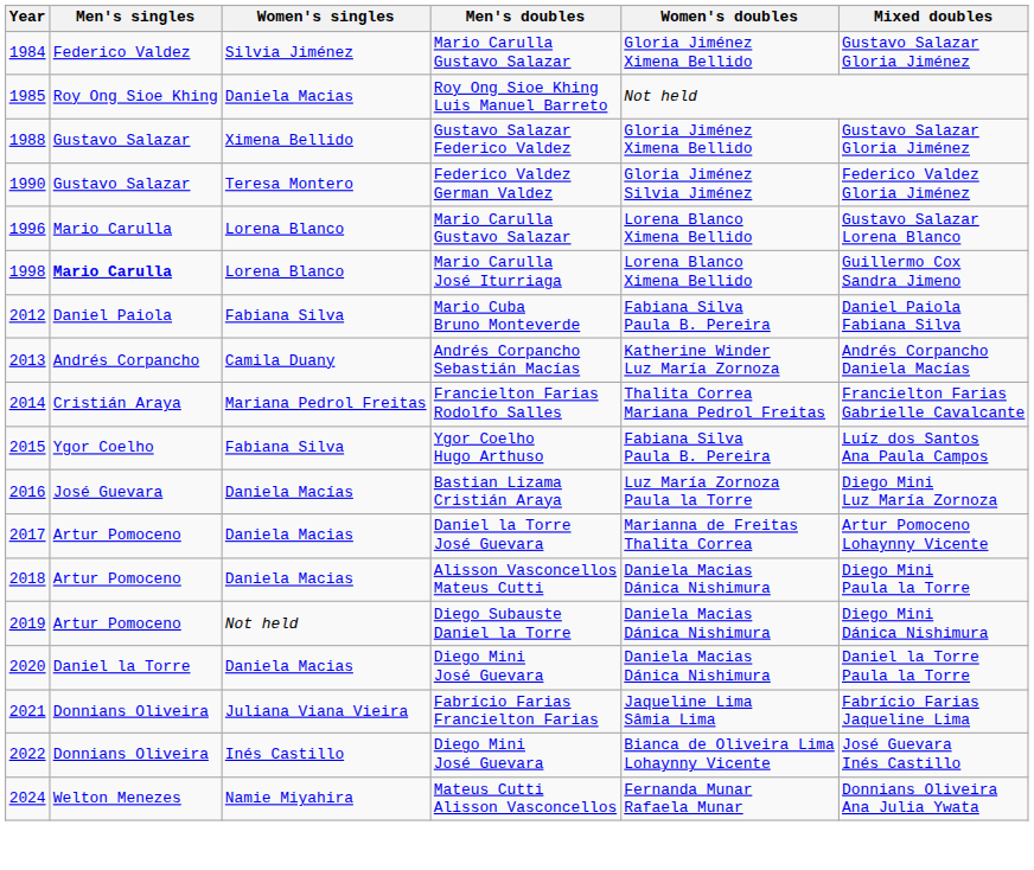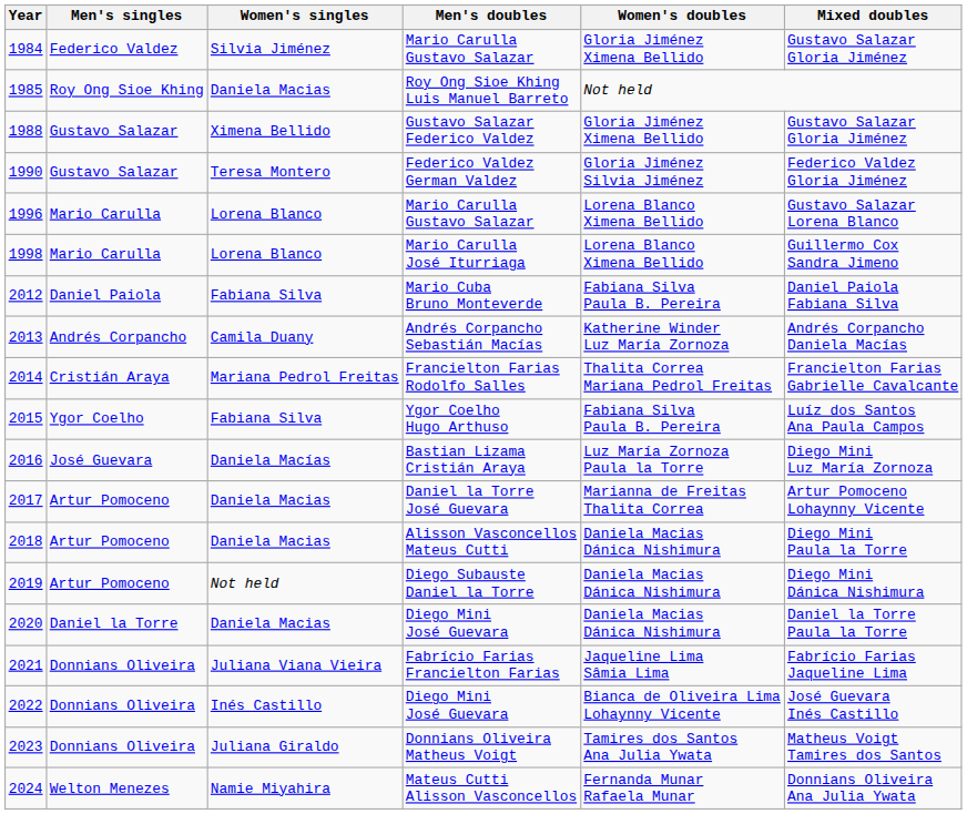 <table class="wikitable" style="font-size:90%;">
 <tr>
 <th>Year</th>
 <th>Men's singles</th>
 <th>Women's singles</th>
 <th>Men's doubles</th>
 <th>Women's doubles</th>
 <th>Mixed doubles</th>
 </tr>
 <tr>
 <td><a href='#'>1984</a></td>
 <td> <a href='#'>Federico Valdez</a></td>
 <td> <a href='#'>Silvia Jiménez</a></td>
 <td> <a href='#'>Mario Carulla</a><br>  <a href='#'>Gustavo Salazar</a></td>
 <td> <a href='#'>Gloria Jiménez</a><br>  <a href='#'>Ximena Bellido</a></td>
 <td> <a href='#'>Gustavo Salazar</a><br>  <a href='#'>Gloria Jiménez</a></td>
 </tr>
 <tr>
 <td><a href='#'>1985</a></td>
 <td> <a href='#'>Roy Ong Sioe Khing</a></td>
 <td> <a href='#'>Daniela Macias</a></td>
 <td> <a href='#'>Roy Ong Sioe Khing</a> <br>  <a href='#'>Luis Manuel Barreto</a></td>
 <td colspan="2"><em>Not held</em></td>
 </tr>
 <tr>
 <td><a href='#'>1988</a></td>
 <td> <a href='#'>Gustavo Salazar</a></td>
 <td> <a href='#'>Ximena Bellido</a></td>
 <td> <a href='#'>Gustavo Salazar</a><br>  <a href='#'>Federico Valdez</a></td>
 <td> <a href='#'>Gloria Jiménez</a><br>  <a href='#'>Ximena Bellido</a></td>
 <td> <a href='#'>Gustavo Salazar</a><br>  <a href='#'>Gloria Jiménez</a></td>
 </tr>
 <tr>
 <td><a href='#'>1990</a></td>
 <td> <a href='#'>Gustavo Salazar</a></td>
 <td> <a href='#'>Teresa Montero</a></td>
 <td> <a href='#'>Federico Valdez</a><br>  <a href='#'>German Valdez</a></td>
 <td> <a href='#'>Gloria Jiménez</a><br>  <a href='#'>Silvia Jiménez</a></td>
 <td> <a href='#'>Federico Valdez</a><br>  <a href='#'>Gloria Jiménez</a></td>
 </tr>
 <tr>
 <td><a href='#'>1996</a></td>
 <td> <a href='#'>Mario Carulla</a></td>
 <td> <a href='#'>Lorena Blanco</a></td>
 <td> <a href='#'>Mario Carulla</a><br>  <a href='#'>Gustavo Salazar</a></td>
 <td> <a href='#'>Lorena Blanco</a><br>  <a href='#'>Ximena Bellido</a></td>
 <td> <a href='#'>Gustavo Salazar</a><br>  <a href='#'>Lorena Blanco</a></td>
 </tr>
 <tr>
 <td><a href='#'>1998</a></td>
-<td><strong> <a href='#'>Mario Carulla</a></strong></td>
+<td> <a href='#'>Mario Carulla</a></td>
 <td> <a href='#'>Lorena Blanco</a></td>
 <td> <a href='#'>Mario Carulla</a><br>  <a href='#'>José Iturriaga</a></td>
 <td> <a href='#'>Lorena Blanco</a><br>  <a href='#'>Ximena Bellido</a></td>
 <td> <a href='#'>Guillermo Cox</a><br>  <a href='#'>Sandra Jimeno</a></td>
 </tr>
 <tr>
 <td><a href='#'>2012</a></td>
 <td> <a href='#'>Daniel Paiola</a></td>
 <td> <a href='#'>Fabiana Silva</a></td>
 <td> <a href='#'>Mario Cuba</a><br>  <a href='#'>Bruno Monteverde</a></td>
 <td> <a href='#'>Fabiana Silva</a><br>  <a href='#'>Paula B. Pereira</a></td>
 <td> <a href='#'>Daniel Paiola</a><br>  <a href='#'>Fabiana Silva</a></td>
 </tr>
 <tr>
 <td><a href='#'>2013</a></td>
 <td> <a href='#'>Andrés Corpancho</a></td>
 <td> <a href='#'>Camila Duany</a></td>
 <td> <a href='#'>Andrés Corpancho</a><br>  <a href='#'>Sebastián Macías</a></td>
 <td> <a href='#'>Katherine Winder</a><br>  <a href='#'>Luz María Zornoza</a></td>
 <td> <a href='#'>Andrés Corpancho</a><br>  <a href='#'>Daniela Macías</a></td>
 </tr>
 <tr>
 <td><a href='#'>2014</a></td>
 <td> <a href='#'>Cristián Araya</a></td>
 <td> <a href='#'>Mariana Pedrol Freitas</a></td>
 <td> <a href='#'>Francielton Farias</a><br>  <a href='#'>Rodolfo Salles</a></td>
 <td> <a href='#'>Thalita Correa</a><br>  <a href='#'>Mariana Pedrol Freitas</a></td>
 <td> <a href='#'>Francielton Farias</a><br>  <a href='#'>Gabrielle Cavalcante</a></td>
 </tr>
 <tr>
 <td><a href='#'>2015</a></td>
 <td> <a href='#'>Ygor Coelho</a></td>
 <td> <a href='#'>Fabiana Silva</a></td>
 <td> <a href='#'>Ygor Coelho</a><br>  <a href='#'>Hugo Arthuso</a></td>
 <td> <a href='#'>Fabiana Silva</a><br>  <a href='#'>Paula B. Pereira</a></td>
 <td> <a href='#'>Luíz dos Santos</a><br>  <a href='#'>Ana Paula Campos</a></td>
 </tr>
 <tr>
 <td><a href='#'>2016</a></td>
 <td> <a href='#'>José Guevara</a></td>
 <td> <a href='#'>Daniela Macías</a></td>
 <td> <a href='#'>Bastian Lizama</a><br>  <a href='#'>Cristián Araya</a></td>
 <td> <a href='#'>Luz María Zornoza</a><br>  <a href='#'>Paula la Torre</a></td>
 <td> <a href='#'>Diego Mini</a><br>  <a href='#'>Luz María Zornoza</a></td>
 </tr>
 <tr>
 <td><a href='#'>2017</a></td>
 <td> <a href='#'>Artur Pomoceno</a></td>
 <td> <a href='#'>Daniela Macias</a></td>
 <td> <a href='#'>Daniel la Torre</a><br> <a href='#'>José Guevara</a></td>
 <td> <a href='#'>Marianna de Freitas</a><br>  <a href='#'>Thalita Correa</a></td>
 <td> <a href='#'>Artur Pomoceno</a><br>  <a href='#'>Lohaynny Vicente</a></td>
 </tr>
 <tr>
 <td><a href='#'>2018</a></td>
 <td> <a href='#'>Artur Pomoceno</a></td>
 <td> <a href='#'>Daniela Macias</a></td>
 <td> <a href='#'>Alisson Vasconcellos</a><br> <a href='#'>Mateus Cutti</a></td>
 <td> <a href='#'>Daniela Macias</a><br>  <a href='#'>Dánica Nishimura</a></td>
 <td> <a href='#'>Diego Mini</a><br>  <a href='#'>Paula la Torre</a></td>
 </tr>
 <tr>
 <td><a href='#'>2019</a></td>
 <td> <a href='#'>Artur Pomoceno</a></td>
 <td><em>Not held</em></td>
 <td> <a href='#'>Diego Subauste</a><br> <a href='#'>Daniel la Torre</a></td>
 <td> <a href='#'>Daniela Macias</a><br>  <a href='#'>Dánica Nishimura</a></td>
 <td> <a href='#'>Diego Mini</a><br>  <a href='#'>Dánica Nishimura</a></td>
 </tr>
 <tr>
 <td><a href='#'>2020</a></td>
 <td> <a href='#'>Daniel la Torre</a></td>
 <td> <a href='#'>Daniela Macias</a></td>
 <td> <a href='#'>Diego Mini</a><br> <a href='#'>José Guevara</a></td>
 <td> <a href='#'>Daniela Macias</a><br>  <a href='#'>Dánica Nishimura</a></td>
 <td> <a href='#'>Daniel la Torre</a><br>  <a href='#'>Paula la Torre</a></td>
 </tr>
 <tr>
 <td><a href='#'>2021</a></td>
 <td> <a href='#'>Donnians Oliveira</a></td>
 <td> <a href='#'>Juliana Viana Vieira</a></td>
 <td> <a href='#'>Fabrício Farias</a><br> <a href='#'>Francielton Farias</a></td>
 <td> <a href='#'>Jaqueline Lima</a><br>  <a href='#'>Sâmia Lima</a></td>
 <td> <a href='#'>Fabrício Farias</a><br>  <a href='#'>Jaqueline Lima</a></td>
 </tr>
 <tr>
 <td><a href='#'>2022</a></td>
 <td> <a href='#'>Donnians Oliveira</a></td>
 <td> <a href='#'>Inés Castillo</a></td>
 <td> <a href='#'>Diego Mini</a><br> <a href='#'>José Guevara</a></td>
 <td> <a href='#'>Bianca de Oliveira Lima</a><br>  <a href='#'>Lohaynny Vicente</a></td>
 <td> <a href='#'>José Guevara</a><br>  <a href='#'>Inés Castillo</a></td>
 </tr>
 <tr>
+<td><a href='#'>2023</a></td>
+<td> <a href='#'>Donnians Oliveira</a></td>
+<td> <a href='#'>Juliana Giraldo</a></td>
+<td> <a href='#'>Donnians Oliveira</a><br>  <a href='#'>Matheus Voigt</a></td>
+<td> <a href='#'>Tamires dos Santos</a><br>  <a href='#'>Ana Julia Ywata</a></td>
+<td> <a href='#'>Matheus Voigt</a><br>  <a href='#'>Tamires dos Santos</a></td>
+</tr>
+<tr>
 <td><a href='#'>2024</a></td>
 <td> <a href='#'>Welton Menezes</a></td>
 <td> <a href='#'>Namie Miyahira</a></td>
 <td> <a href='#'>Mateus Cutti</a><br>  <a href='#'>Alisson Vasconcellos</a></td>
 <td> <a href='#'>Fernanda Munar</a><br>  <a href='#'>Rafaela Munar</a></td>
 <td> <a href='#'>Donnians Oliveira</a><br>  <a href='#'>Ana Julia Ywata</a></td>
 </tr>
 </table>
